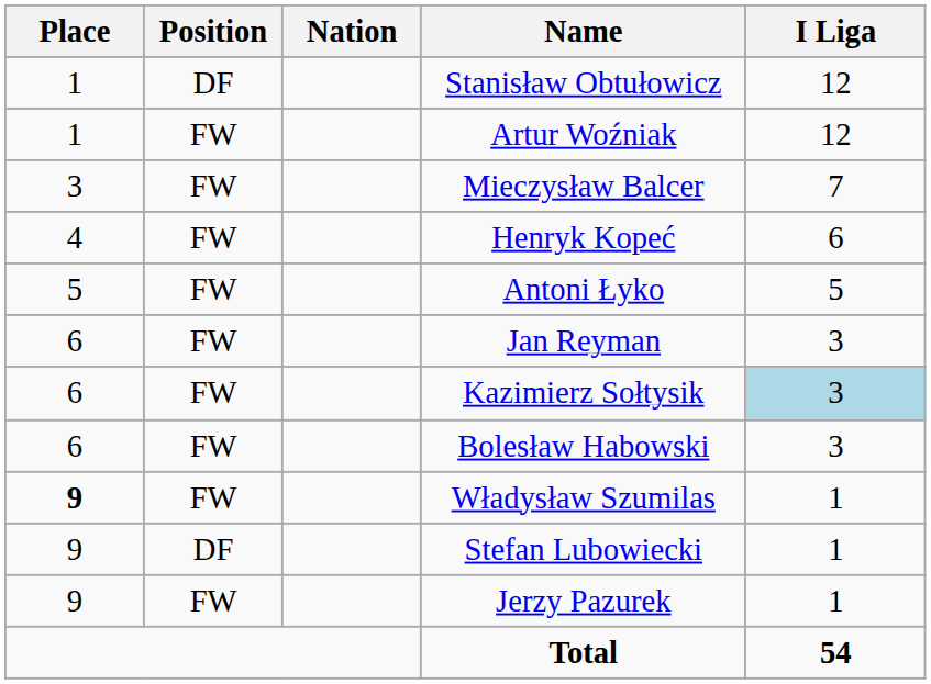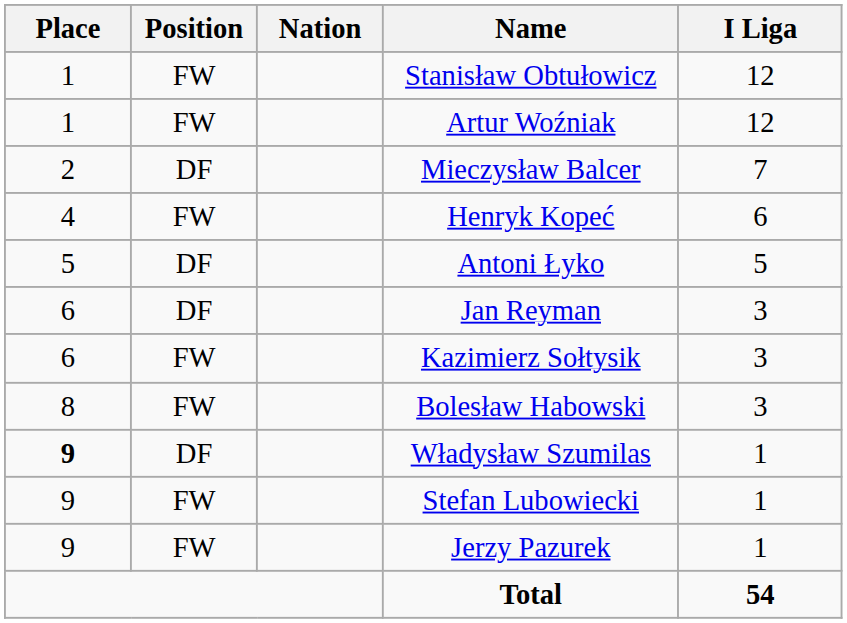 <table class="wikitable" style="font-size: 95%; text-align: center;">
 <tr>
 <th width=60>Place</th>
 <th width=60>Position</th>
 <th width=60>Nation</th>
 <th width=150>Name</th>
 <th width=80>I Liga</th>
 </tr>
 <tr>
 <td>1</td>
-<td>DF</td>
+<td>FW</td>
 <td></td>
 <td><a href='#'>Stanisław Obtułowicz</a></td>
 <td>12</td>
 </tr>
 <tr>
 <td>1</td>
 <td>FW</td>
 <td></td>
 <td><a href='#'>Artur Woźniak</a></td>
 <td>12</td>
 </tr>
 <tr>
-<td>3</td>
-<td>FW</td>
+<td>2</td>
+<td>DF</td>
 <td></td>
 <td><a href='#'>Mieczysław Balcer</a></td>
 <td>7</td>
 </tr>
 <tr>
 <td>4</td>
 <td>FW</td>
 <td></td>
 <td><a href='#'>Henryk Kopeć</a></td>
 <td>6</td>
 </tr>
 <tr>
 <td>5</td>
-<td>FW</td>
+<td>DF</td>
 <td></td>
 <td><a href='#'>Antoni Łyko</a></td>
 <td>5</td>
 </tr>
 <tr>
 <td>6</td>
-<td>FW</td>
+<td>DF</td>
 <td></td>
 <td><a href='#'>Jan Reyman</a></td>
 <td>3</td>
 </tr>
 <tr>
 <td>6</td>
 <td>FW</td>
 <td></td>
 <td><a href='#'>Kazimierz Sołtysik</a></td>
-<td style="background: lightblue;">3</td>
+<td>3</td>
 </tr>
 <tr>
-<td>6</td>
+<td>8</td>
 <td>FW</td>
 <td></td>
 <td><a href='#'>Bolesław Habowski</a></td>
 <td>3</td>
 </tr>
 <tr>
 <td><strong>9</strong></td>
-<td>FW</td>
+<td>DF</td>
 <td></td>
 <td><a href='#'>Władysław Szumilas</a></td>
 <td>1</td>
 </tr>
 <tr>
 <td>9</td>
-<td>DF</td>
+<td>FW</td>
 <td></td>
 <td><a href='#'>Stefan Lubowiecki</a></td>
 <td>1</td>
 </tr>
 <tr>
 <td>9</td>
 <td>FW</td>
 <td></td>
 <td><a href='#'>Jerzy Pazurek</a></td>
 <td>1</td>
 </tr>
 <tr>
 <td colspan="3"></td>
 <td><strong>Total</strong></td>
 <td><strong>54</strong></td>
 </tr>
 </table>
